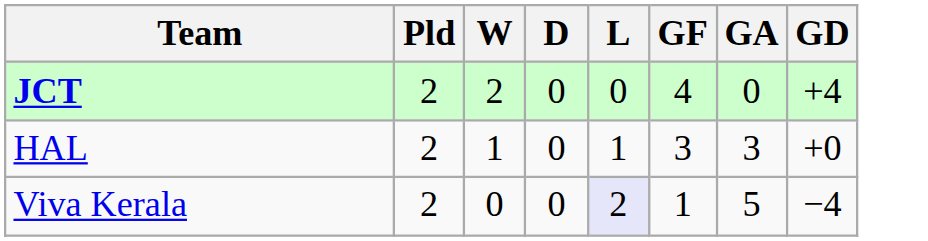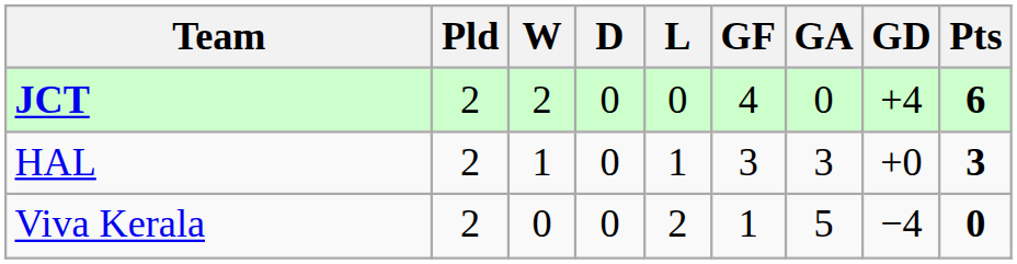 <table class="wikitable" style="text-align: center;">
 <tr>
 <th width=165>Team</th>
 <th width=20>Pld</th>
 <th width=20>W</th>
 <th width=20>D</th>
 <th width=20>L</th>
 <th width=20>GF</th>
 <th width=20>GA</th>
 <th width=20>GD</th>
+<th width=20>Pts</th>
 </tr>
 <tr bgcolor="#ccffcc">
 <td align=left><strong><a href='#'>JCT</a></strong></td>
 <td>2</td>
 <td>2</td>
 <td>0</td>
 <td>0</td>
 <td>4</td>
 <td>0</td>
 <td>+4</td>
+<td><strong>6</strong></td>
 </tr>
 <tr>
 <td align=left><a href='#'>HAL</a></td>
 <td>2</td>
 <td>1</td>
 <td>0</td>
 <td>1</td>
 <td>3</td>
 <td>3</td>
 <td>+0</td>
+<td><strong>3</strong></td>
 </tr>
 <tr>
 <td align=left><a href='#'>Viva Kerala</a></td>
 <td>2</td>
 <td>0</td>
 <td>0</td>
-<td style="background: lavender;">2</td>
+<td>2</td>
 <td>1</td>
 <td>5</td>
 <td>−4</td>
+<td><strong>0</strong></td>
 </tr>
 </table>
